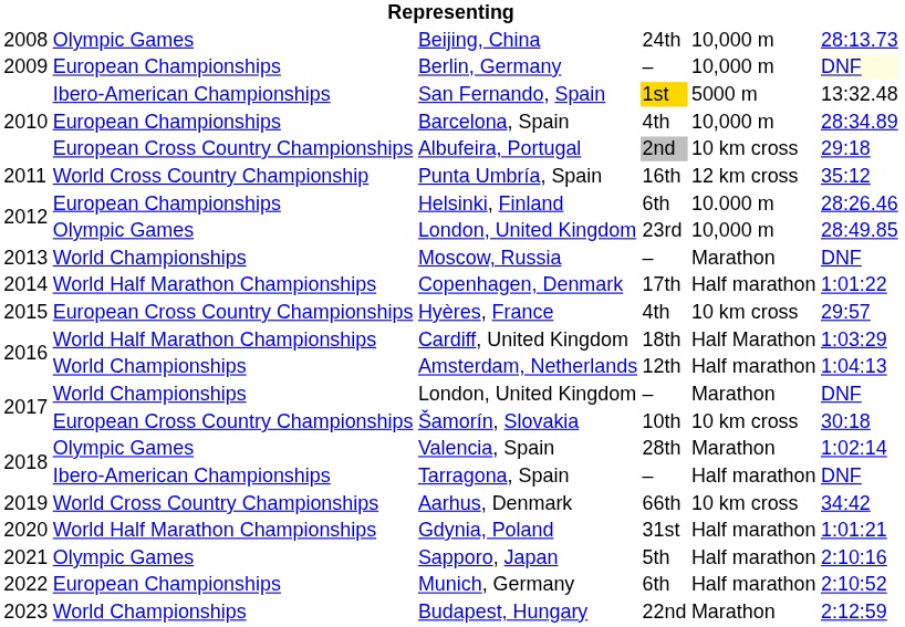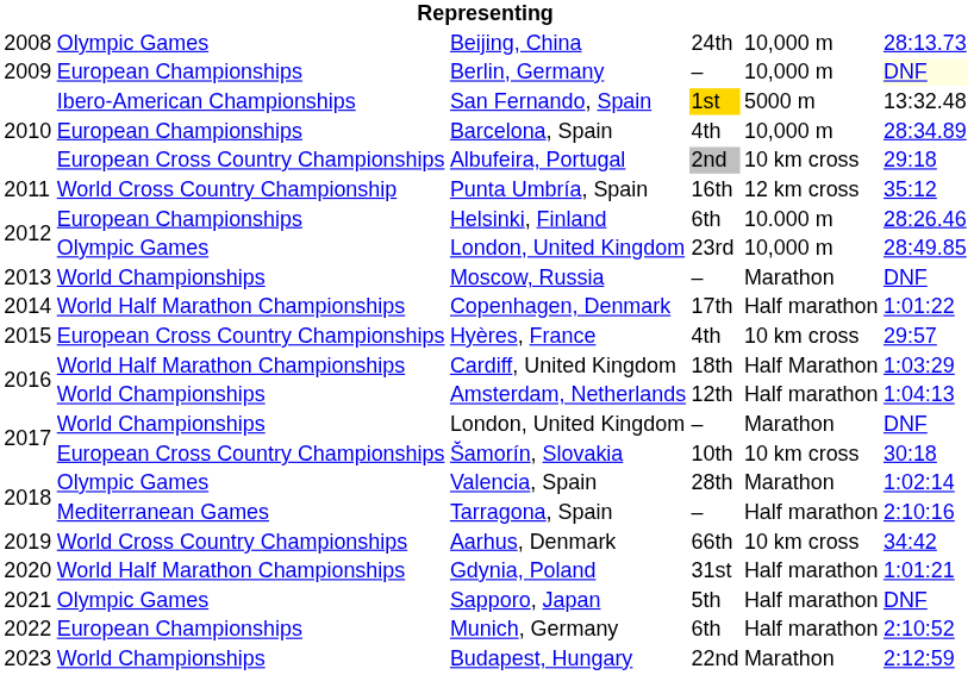 <table>
 <tr>
 <th colspan="6">Representing </th>
 </tr>
 <tr>
 <td>2008</td>
 <td><a href='#'>Olympic Games</a></td>
 <td><a href='#'>Beijing, China</a></td>
 <td>24th</td>
 <td>10,000 m</td>
 <td><a href='#'>28:13.73</a></td>
 </tr>
 <tr>
 <td>2009</td>
 <td><a href='#'>European Championships</a></td>
 <td><a href='#'>Berlin, Germany</a></td>
 <td>–</td>
 <td>10,000 m</td>
 <td style="background: lightyellow;"><a href='#'>DNF</a></td>
 </tr>
 <tr>
 <td rowspan=3>2010</td>
 <td><a href='#'>Ibero-American Championships</a></td>
 <td><a href='#'>San Fernando</a>, <a href='#'>Spain</a></td>
 <td bgcolor="gold">1st</td>
 <td>5000 m</td>
 <td>13:32.48</td>
 </tr>
 <tr>
 <td><a href='#'>European Championships</a></td>
 <td><a href='#'>Barcelona</a>, Spain</td>
 <td>4th</td>
 <td>10,000 m</td>
 <td><a href='#'>28:34.89</a></td>
 </tr>
 <tr>
 <td><a href='#'>European Cross Country Championships</a></td>
 <td><a href='#'>Albufeira, Portugal</a></td>
 <td bgcolor=silver>2nd</td>
 <td>10 km cross</td>
 <td><a href='#'>29:18</a></td>
 </tr>
 <tr>
 <td>2011</td>
 <td><a href='#'>World Cross Country Championship</a></td>
 <td><a href='#'>Punta Umbría</a>, Spain</td>
 <td>16th</td>
 <td>12 km cross</td>
 <td><a href='#'>35:12</a></td>
 </tr>
 <tr>
 <td rowspan=2>2012</td>
 <td><a href='#'>European Championships</a></td>
 <td><a href='#'>Helsinki</a>, <a href='#'>Finland</a></td>
 <td>6th</td>
 <td>10.000 m</td>
 <td><a href='#'>28:26.46</a></td>
 </tr>
 <tr>
 <td><a href='#'>Olympic Games</a></td>
 <td><a href='#'>London, United Kingdom</a></td>
 <td>23rd</td>
 <td>10,000 m</td>
 <td><a href='#'>28:49.85</a></td>
 </tr>
 <tr>
 <td>2013</td>
 <td><a href='#'>World Championships</a></td>
 <td><a href='#'>Moscow, Russia</a></td>
 <td>–</td>
 <td>Marathon</td>
 <td><a href='#'>DNF</a></td>
 </tr>
 <tr>
 <td>2014</td>
 <td><a href='#'>World Half Marathon Championships</a></td>
 <td><a href='#'>Copenhagen, Denmark</a></td>
 <td>17th</td>
 <td>Half marathon</td>
 <td><a href='#'>1:01:22</a></td>
 </tr>
 <tr>
 <td>2015</td>
 <td><a href='#'>European Cross Country Championships</a></td>
 <td><a href='#'>Hyères</a>, <a href='#'>France</a></td>
 <td>4th</td>
 <td>10 km cross</td>
 <td><a href='#'>29:57</a></td>
 </tr>
 <tr>
 <td rowspan=2>2016</td>
 <td><a href='#'>World Half Marathon Championships</a></td>
 <td><a href='#'>Cardiff</a>, United Kingdom</td>
 <td>18th</td>
 <td>Half Marathon</td>
 <td><a href='#'>1:03:29</a></td>
 </tr>
 <tr>
 <td><a href='#'>World Championships</a></td>
 <td><a href='#'>Amsterdam, Netherlands</a></td>
 <td>12th</td>
 <td>Half marathon</td>
 <td><a href='#'>1:04:13</a></td>
 </tr>
 <tr>
 <td rowspan=2>2017</td>
 <td><a href='#'>World Championships</a></td>
 <td>London, United Kingdom</td>
 <td>–</td>
 <td>Marathon</td>
 <td><a href='#'>DNF</a></td>
 </tr>
 <tr>
 <td><a href='#'>European Cross Country Championships</a></td>
 <td><a href='#'>Šamorín</a>, <a href='#'>Slovakia</a></td>
 <td>10th</td>
 <td>10 km cross</td>
 <td><a href='#'>30:18</a></td>
 </tr>
 <tr>
 <td rowspan=2>2018</td>
 <td><a href='#'>Olympic Games</a></td>
 <td><a href='#'>Valencia</a>, Spain</td>
 <td>28th</td>
 <td>Marathon</td>
 <td><a href='#'>1:02:14</a></td>
 </tr>
 <tr>
-<td><a href='#'>Ibero-American Championships</a></td>
+<td><a href='#'>Mediterranean Games</a></td>
 <td><a href='#'>Tarragona</a>, Spain</td>
 <td>–</td>
 <td>Half marathon</td>
-<td><a href='#'>DNF</a></td>
+<td><a href='#'>2:10:16</a></td>
 </tr>
 <tr>
 <td>2019</td>
 <td><a href='#'>World Cross Country Championships</a></td>
 <td><a href='#'>Aarhus</a>, Denmark</td>
 <td>66th</td>
 <td>10 km cross</td>
 <td><a href='#'>34:42</a></td>
 </tr>
 <tr>
 <td>2020</td>
 <td><a href='#'>World Half Marathon Championships</a></td>
 <td><a href='#'>Gdynia, Poland</a></td>
 <td>31st</td>
 <td>Half marathon</td>
 <td><a href='#'>1:01:21</a></td>
 </tr>
 <tr>
 <td>2021</td>
 <td><a href='#'>Olympic Games</a></td>
 <td><a href='#'>Sapporo</a>, <a href='#'>Japan</a></td>
 <td>5th</td>
 <td>Half marathon</td>
-<td><a href='#'>2:10:16</a></td>
+<td><a href='#'>DNF</a></td>
 </tr>
 <tr>
 <td>2022</td>
 <td><a href='#'>European Championships</a></td>
 <td><a href='#'>Munich</a>, Germany</td>
 <td>6th</td>
 <td>Half marathon</td>
 <td><a href='#'>2:10:52</a></td>
 </tr>
 <tr>
 <td>2023</td>
 <td><a href='#'>World Championships</a></td>
 <td><a href='#'>Budapest, Hungary</a></td>
 <td>22nd</td>
 <td>Marathon</td>
 <td><a href='#'>2:12:59</a></td>
 </tr>
 </table>
